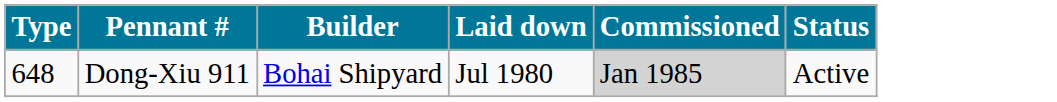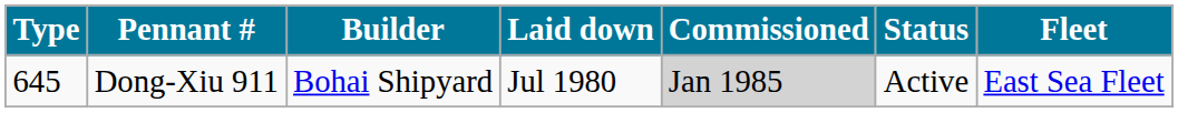 <table class="wikitable">
 <tr>
 <th style="background:#079;color:#fff;">Type</th>
 <th style="background:#079;color:#fff;">Pennant #</th>
 <th style="background:#079;color:#fff;">Builder</th>
 <th style="background:#079;color:#fff;">Laid down</th>
 <th style="background:#079;color:#fff;">Commissioned</th>
 <th style="background:#079;color:#fff;">Status</th>
+<th style="background:#079;color:#fff;">Fleet</th>
 </tr>
 <tr>
-<td>648</td>
+<td>645</td>
 <td>Dong-Xiu 911</td>
 <td><a href='#'>Bohai</a> Shipyard</td>
 <td>Jul 1980</td>
 <td style="background: lightgrey;">Jan 1985</td>
 <td>Active</td>
+<td><a href='#'>East Sea Fleet</a></td>
 </tr>
 </table>
